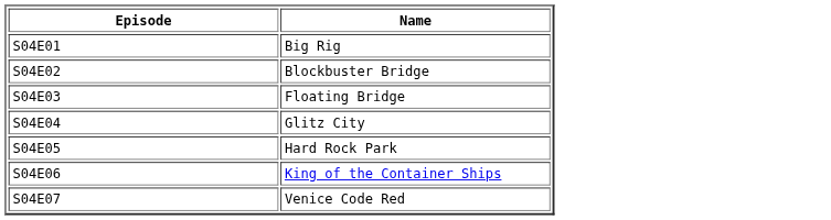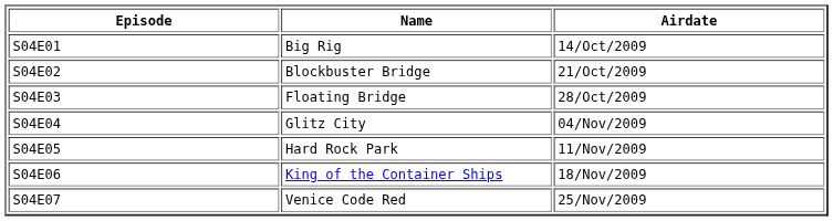 <table border="2" cellpadding="3">
 <tr>
 <th style="width: 255px;">Episode</th>
 <th style="width: 255px;">Name</th>
+<th style="width: 255px;">Airdate</th>
 </tr>
 <tr>
 <td>S04E01</td>
 <td>Big Rig</td>
+<td>14/Oct/2009</td>
 </tr>
 <tr>
 <td>S04E02</td>
 <td>Blockbuster Bridge</td>
+<td>21/Oct/2009</td>
 </tr>
 <tr>
 <td>S04E03</td>
 <td>Floating Bridge</td>
+<td>28/Oct/2009</td>
 </tr>
 <tr>
 <td>S04E04</td>
 <td>Glitz City</td>
+<td>04/Nov/2009</td>
 </tr>
 <tr>
 <td>S04E05</td>
 <td>Hard Rock Park</td>
+<td>11/Nov/2009</td>
 </tr>
 <tr>
 <td>S04E06</td>
 <td><a href='#'>King of the Container Ships</a></td>
+<td>18/Nov/2009</td>
 </tr>
 <tr>
 <td>S04E07</td>
 <td>Venice Code Red</td>
+<td>25/Nov/2009</td>
 </tr>
 </table>
